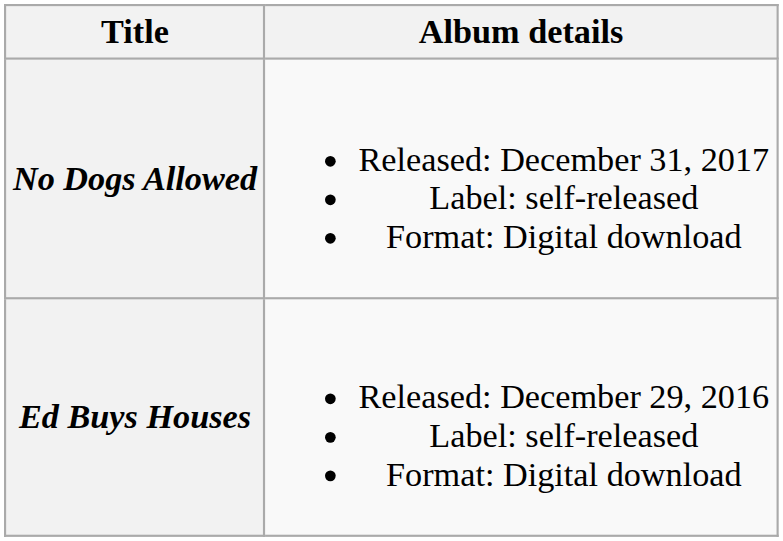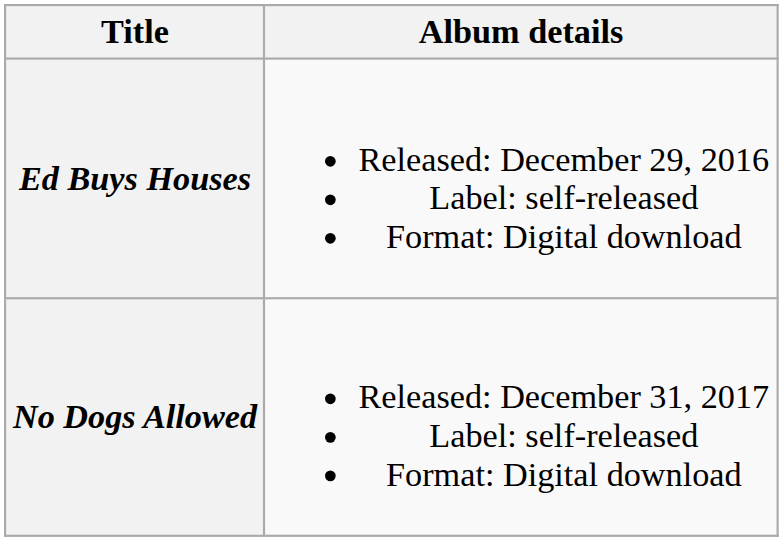 <table class="wikitable plainrowheaders" style="text-align:center;">
 <tr>
 <th>Title</th>
 <th>Album details</th>
 </tr>
 <tr>
+<th scope="row"><em>Ed Buys Houses</em></th>
+<td><br><ul><li>Released: December 29, 2016</li><li>Label: self-released</li><li>Format: Digital download</li></ul></td>
+</tr>
+<tr>
 <th scope="row"><em>No Dogs Allowed</em></th>
 <td><br><ul><li>Released: December 31, 2017</li><li>Label: self-released</li><li>Format: Digital download</li></ul></td>
 </tr>
-<tr>
-<th scope="row"><em>Ed Buys Houses</em></th>
-<td><br><ul><li>Released: December 29, 2016</li><li>Label: self-released</li><li>Format: Digital download</li></ul></td>
-</tr>
 </table>
